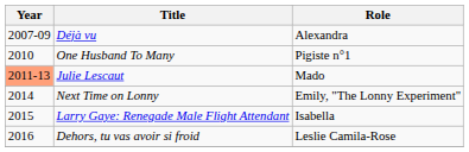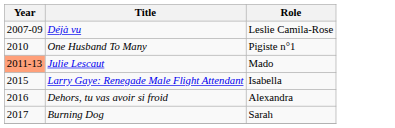 <table class="wikitable sortable">
 <tr>
 <th>Year</th>
 <th>Title</th>
 <th class="unsortable">Role</th>
 </tr>
 <tr>
 <td>2007-09</td>
 <td><em><a href='#'>Déjà vu</a></em></td>
-<td>Alexandra</td>
+<td>Leslie Camila-Rose</td>
 </tr>
 <tr>
 <td>2010</td>
 <td><em>One Husband To Many</em></td>
 <td>Pigiste n°1</td>
 </tr>
 <tr>
 <td style="background: lightsalmon;">2011-13</td>
 <td><em><a href='#'>Julie Lescaut</a></em></td>
 <td>Mado</td>
 </tr>
 <tr>
-<td>2014</td>
-<td><em>Next Time on Lonny</em></td>
-<td>Emily, "The Lonny Experiment"</td>
-</tr>
-<tr>
 <td>2015</td>
 <td><em><a href='#'>Larry Gaye: Renegade Male Flight Attendant</a> </em></td>
 <td>Isabella</td>
 </tr>
 <tr>
 <td>2016</td>
 <td><em>Dehors, tu vas avoir si froid</em></td>
-<td>Leslie Camila-Rose</td>
+<td>Alexandra</td>
+</tr>
+<tr>
+<td>2017</td>
+<td><em>Burning Dog </em></td>
+<td>Sarah</td>
 </tr>
 <tr>
 </tr>
 </table>
